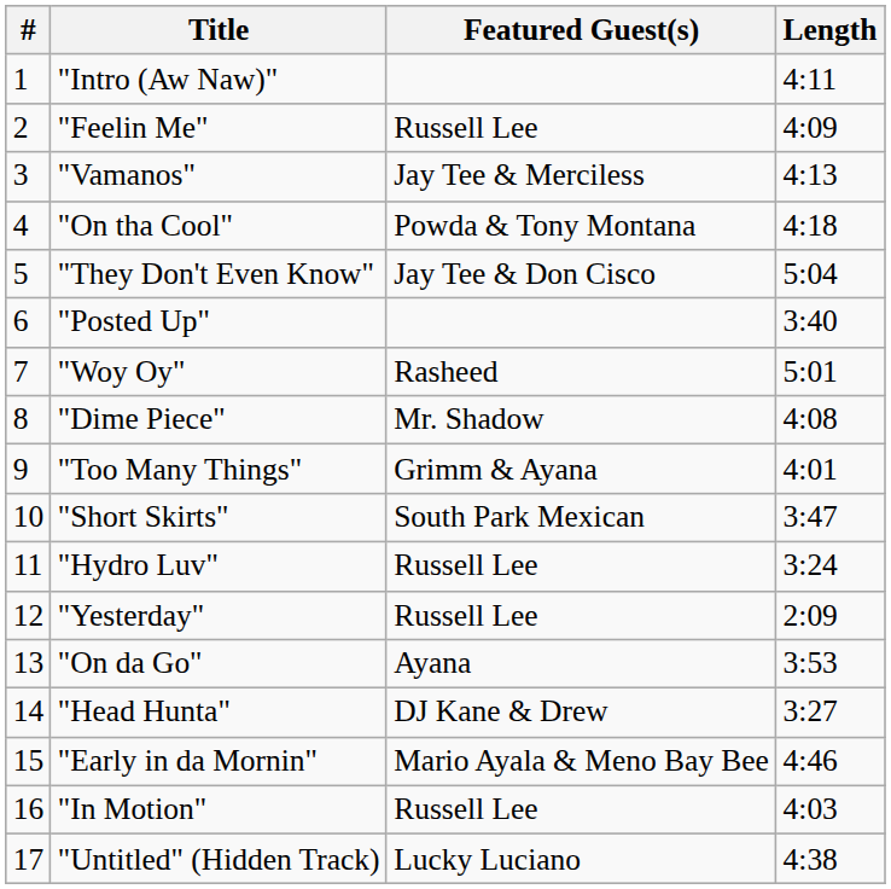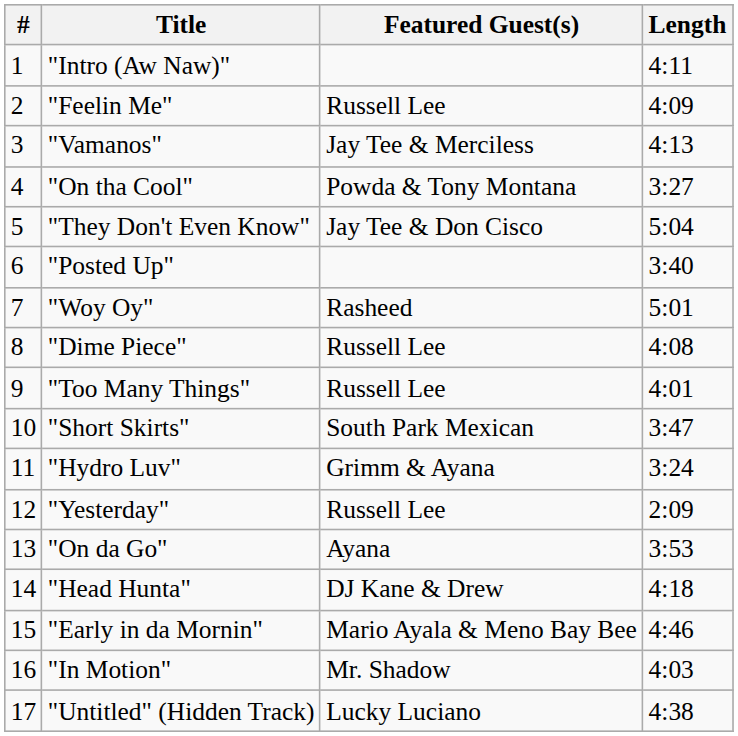 <table class="wikitable">
 <tr>
 <th align="center">#</th>
 <th align="center">Title</th>
 <th align="center">Featured Guest(s)</th>
 <th align="center">Length</th>
 </tr>
 <tr>
 <td>1</td>
 <td>"Intro (Aw Naw)"</td>
 <td></td>
 <td>4:11</td>
 </tr>
 <tr>
 <td>2</td>
 <td>"Feelin Me"</td>
 <td>Russell Lee</td>
 <td>4:09</td>
 </tr>
 <tr>
 <td>3</td>
 <td>"Vamanos"</td>
 <td>Jay Tee & Merciless</td>
 <td>4:13</td>
 </tr>
 <tr>
 <td>4</td>
 <td>"On tha Cool"</td>
 <td>Powda & Tony Montana</td>
-<td>4:18</td>
+<td>3:27</td>
 </tr>
 <tr>
 <td>5</td>
 <td>"They Don't Even Know"</td>
 <td>Jay Tee & Don Cisco</td>
 <td>5:04</td>
 </tr>
 <tr>
 <td>6</td>
 <td>"Posted Up"</td>
 <td></td>
 <td>3:40</td>
 </tr>
 <tr>
 <td>7</td>
 <td>"Woy Oy"</td>
 <td>Rasheed</td>
 <td>5:01</td>
 </tr>
 <tr>
 <td>8</td>
 <td>"Dime Piece"</td>
-<td>Mr. Shadow</td>
+<td>Russell Lee</td>
 <td>4:08</td>
 </tr>
 <tr>
 <td>9</td>
 <td>"Too Many Things"</td>
-<td>Grimm & Ayana</td>
+<td>Russell Lee</td>
 <td>4:01</td>
 </tr>
 <tr>
 <td>10</td>
 <td>"Short Skirts"</td>
 <td>South Park Mexican</td>
 <td>3:47</td>
 </tr>
 <tr>
 <td>11</td>
 <td>"Hydro Luv"</td>
-<td>Russell Lee</td>
+<td>Grimm & Ayana</td>
 <td>3:24</td>
 </tr>
 <tr>
 <td>12</td>
 <td>"Yesterday"</td>
 <td>Russell Lee</td>
 <td>2:09</td>
 </tr>
 <tr>
 <td>13</td>
 <td>"On da Go"</td>
 <td>Ayana</td>
 <td>3:53</td>
 </tr>
 <tr>
 <td>14</td>
 <td>"Head Hunta"</td>
 <td>DJ Kane & Drew</td>
-<td>3:27</td>
+<td>4:18</td>
 </tr>
 <tr>
 <td>15</td>
 <td>"Early in da Mornin"</td>
 <td>Mario Ayala & Meno Bay Bee</td>
 <td>4:46</td>
 </tr>
 <tr>
 <td>16</td>
 <td>"In Motion"</td>
-<td>Russell Lee</td>
+<td>Mr. Shadow</td>
 <td>4:03</td>
 </tr>
 <tr>
 <td>17</td>
 <td>"Untitled" (Hidden Track)</td>
 <td>Lucky Luciano</td>
 <td>4:38</td>
 </tr>
 <tr>
 </tr>
 </table>
